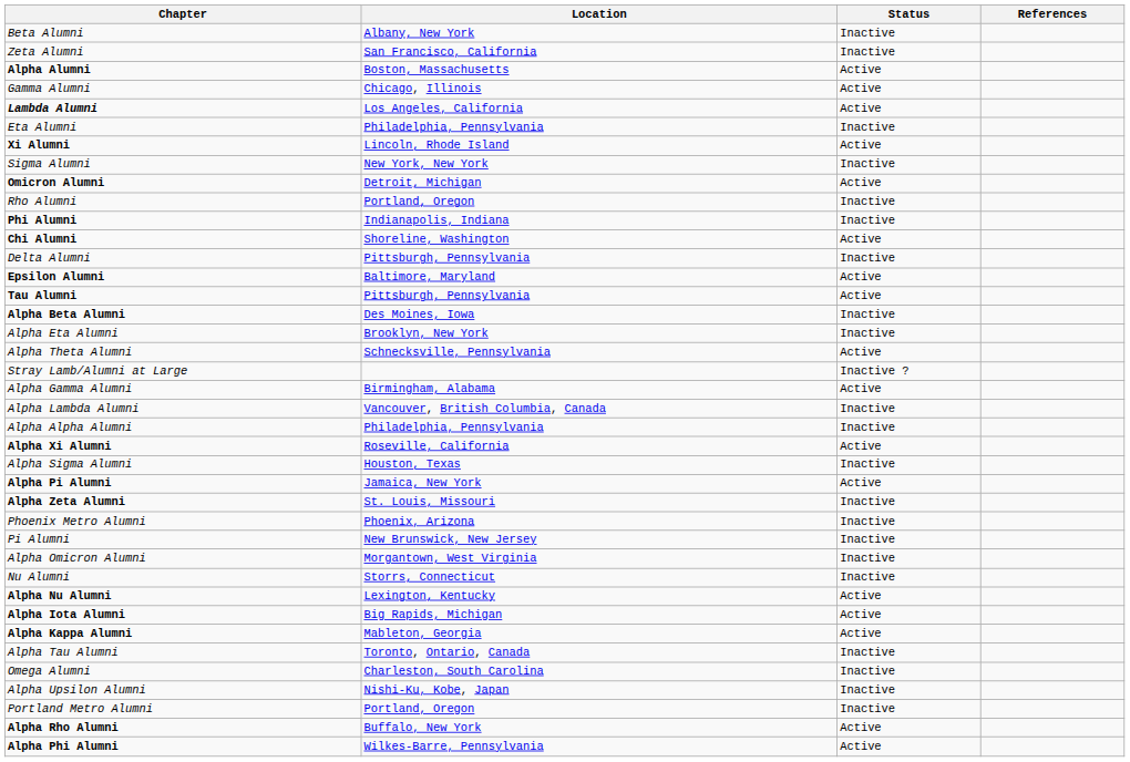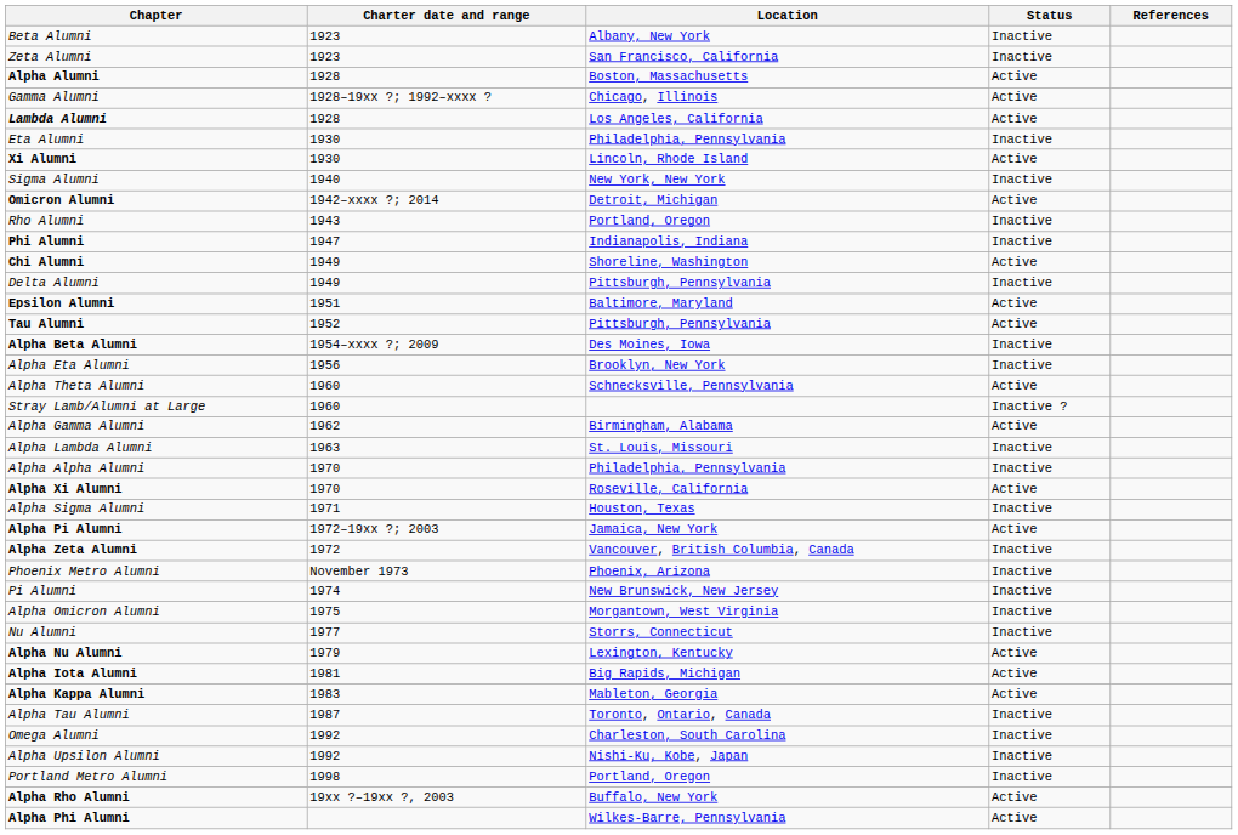 <table class="sortable wikitable" style="width:100%;">
 <tr>
 <th>Chapter</th>
+<th>Charter date and range</th>
 <th>Location</th>
 <th>Status</th>
 <th>References</th>
 </tr>
 <tr>
 <td><em>Beta Alumni</em></td>
+<td>1923</td>
 <td><a href='#'>Albany, New York</a></td>
 <td>Inactive</td>
 <td></td>
 </tr>
 <tr>
 <td><em>Zeta Alumni</em></td>
+<td>1923</td>
 <td><a href='#'>San Francisco, California</a></td>
 <td>Inactive</td>
 <td></td>
 </tr>
 <tr>
 <td><strong>Alpha Alumni</strong></td>
+<td>1928</td>
 <td><a href='#'>Boston, Massachusetts</a></td>
 <td>Active</td>
 <td></td>
 </tr>
 <tr>
 <td><em>Gamma Alumni</em></td>
+<td>1928–19xx ?; 1992–xxxx ?</td>
 <td><a href='#'>Chicago</a>, <a href='#'>Illinois</a></td>
 <td>Active</td>
 <td></td>
 </tr>
 <tr>
 <td><strong><em>Lambda Alumni</em></strong></td>
+<td>1928</td>
 <td><a href='#'>Los Angeles, California</a></td>
 <td>Active</td>
 <td></td>
 </tr>
 <tr>
 <td><em>Eta Alumni</em></td>
+<td>1930</td>
 <td><a href='#'>Philadelphia, Pennsylvania</a></td>
 <td>Inactive</td>
 <td></td>
 </tr>
 <tr>
 <td><strong>Xi Alumni</strong></td>
+<td>1930</td>
 <td><a href='#'>Lincoln, Rhode Island</a></td>
 <td>Active</td>
 <td></td>
 </tr>
 <tr>
 <td><em>Sigma Alumni</em></td>
+<td>1940</td>
 <td><a href='#'>New York, New York</a></td>
 <td>Inactive</td>
 <td></td>
 </tr>
 <tr>
 <td><strong>Omicron Alumni</strong></td>
+<td>1942–xxxx ?; 2014</td>
 <td><a href='#'>Detroit, Michigan</a></td>
 <td>Active</td>
 <td></td>
 </tr>
 <tr>
 <td><em>Rho Alumni</em></td>
+<td>1943</td>
 <td><a href='#'>Portland, Oregon</a></td>
 <td>Inactive</td>
 <td></td>
 </tr>
 <tr>
 <td><strong>Phi Alumni</strong></td>
+<td>1947</td>
 <td><a href='#'>Indianapolis, Indiana</a></td>
 <td>Inactive</td>
 <td></td>
 </tr>
 <tr>
 <td><strong>Chi Alumni</strong></td>
+<td>1949</td>
 <td><a href='#'>Shoreline, Washington</a></td>
 <td>Active</td>
 <td></td>
 </tr>
 <tr>
 <td><em>Delta Alumni</em></td>
+<td>1949</td>
 <td><a href='#'>Pittsburgh, Pennsylvania</a></td>
 <td>Inactive</td>
 <td></td>
 </tr>
 <tr>
 <td><strong>Epsilon Alumni</strong></td>
+<td>1951</td>
 <td><a href='#'>Baltimore, Maryland</a></td>
 <td>Active</td>
 <td></td>
 </tr>
 <tr>
 <td><strong>Tau Alumni</strong></td>
+<td>1952</td>
 <td><a href='#'>Pittsburgh, Pennsylvania</a></td>
 <td>Active</td>
 <td></td>
 </tr>
 <tr>
 <td><strong>Alpha Beta Alumni</strong></td>
+<td>1954–xxxx ?; 2009</td>
 <td><a href='#'>Des Moines, Iowa</a></td>
 <td>Inactive</td>
 <td></td>
 </tr>
 <tr>
 <td><em>Alpha Eta Alumni</em></td>
+<td>1956</td>
 <td><a href='#'>Brooklyn, New York</a></td>
 <td>Inactive</td>
 <td></td>
 </tr>
 <tr>
 <td><em>Alpha Theta Alumni</em></td>
+<td>1960</td>
 <td><a href='#'>Schnecksville, Pennsylvania</a></td>
 <td>Active</td>
 <td></td>
 </tr>
 <tr>
 <td><em>Stray Lamb/Alumni at Large</em></td>
+<td>1960</td>
 <td></td>
 <td>Inactive ?</td>
 <td></td>
 </tr>
 <tr>
 <td><em>Alpha Gamma Alumni</em></td>
+<td>1962</td>
 <td><a href='#'>Birmingham, Alabama</a></td>
 <td>Active</td>
 <td></td>
 </tr>
 <tr>
 <td><em>Alpha Lambda Alumni</em></td>
-<td><a href='#'>Vancouver</a>, <a href='#'>British Columbia</a>, <a href='#'>Canada</a></td>
+<td>1963</td>
+<td><a href='#'>St. Louis, Missouri</a></td>
 <td>Inactive</td>
 <td></td>
 </tr>
 <tr>
 <td><em>Alpha Alpha Alumni</em></td>
+<td>1970</td>
 <td><a href='#'>Philadelphia, Pennsylvania</a></td>
 <td>Inactive</td>
 <td></td>
 </tr>
 <tr>
 <td><strong>Alpha Xi Alumni</strong></td>
+<td>1970</td>
 <td><a href='#'>Roseville, California</a></td>
 <td>Active</td>
 <td></td>
 </tr>
 <tr>
 <td><em>Alpha Sigma Alumni</em></td>
+<td>1971</td>
 <td><a href='#'>Houston, Texas</a></td>
 <td>Inactive</td>
 <td></td>
 </tr>
 <tr>
 <td><strong>Alpha Pi Alumni</strong></td>
+<td>1972–19xx ?; 2003</td>
 <td><a href='#'>Jamaica, New York</a></td>
 <td>Active</td>
 <td></td>
 </tr>
 <tr>
 <td><strong>Alpha Zeta Alumni</strong></td>
-<td><a href='#'>St. Louis, Missouri</a></td>
+<td>1972</td>
+<td><a href='#'>Vancouver</a>, <a href='#'>British Columbia</a>, <a href='#'>Canada</a></td>
 <td>Inactive</td>
 <td></td>
 </tr>
 <tr>
 <td><em>Phoenix Metro Alumni</em></td>
+<td> November 1973</td>
 <td><a href='#'>Phoenix, Arizona</a></td>
 <td>Inactive</td>
 <td></td>
 </tr>
 <tr>
 <td><em>Pi Alumni</em></td>
+<td>1974</td>
 <td><a href='#'>New Brunswick, New Jersey</a></td>
 <td>Inactive</td>
 <td></td>
 </tr>
 <tr>
 <td><em>Alpha Omicron Alumni</em></td>
+<td>1975</td>
 <td><a href='#'>Morgantown, West Virginia</a></td>
 <td>Inactive</td>
 <td></td>
 </tr>
 <tr>
 <td><em>Nu Alumni</em></td>
+<td>1977</td>
 <td><a href='#'>Storrs, Connecticut</a></td>
 <td>Inactive</td>
 <td></td>
 </tr>
 <tr>
 <td><strong>Alpha Nu Alumni</strong></td>
+<td>1979</td>
 <td><a href='#'>Lexington, Kentucky</a></td>
 <td>Active</td>
 <td></td>
 </tr>
 <tr>
 <td><strong>Alpha Iota Alumni</strong></td>
+<td>1981</td>
 <td><a href='#'>Big Rapids, Michigan</a></td>
 <td>Active</td>
 <td></td>
 </tr>
 <tr>
 <td><strong>Alpha Kappa Alumni</strong></td>
+<td>1983</td>
 <td><a href='#'>Mableton, Georgia</a></td>
 <td>Active</td>
 <td></td>
 </tr>
 <tr>
 <td><em>Alpha Tau Alumni</em></td>
+<td>1987</td>
 <td><a href='#'>Toronto</a>, <a href='#'>Ontario</a>, <a href='#'>Canada</a></td>
 <td>Inactive</td>
 <td></td>
 </tr>
 <tr>
 <td><em>Omega Alumni</em></td>
+<td>1992</td>
 <td><a href='#'>Charleston, South Carolina</a></td>
 <td>Inactive</td>
 <td></td>
 </tr>
 <tr>
 <td><em>Alpha Upsilon Alumni</em></td>
+<td>1992</td>
 <td><a href='#'>Nishi-Ku, Kobe</a>, <a href='#'>Japan</a></td>
 <td>Inactive</td>
 <td></td>
 </tr>
 <tr>
 <td><em>Portland Metro Alumni</em></td>
+<td>1998</td>
 <td><a href='#'>Portland, Oregon</a></td>
 <td>Inactive</td>
 <td></td>
 </tr>
 <tr>
 <td><strong>Alpha Rho Alumni</strong></td>
+<td>19xx ?–19xx ?, 2003</td>
 <td><a href='#'>Buffalo, New York</a></td>
 <td>Active</td>
 <td></td>
 </tr>
 <tr>
 <td><strong>Alpha Phi Alumni</strong></td>
+<td></td>
 <td><a href='#'>Wilkes-Barre, Pennsylvania</a></td>
 <td>Active</td>
 <td></td>
 </tr>
 </table>
